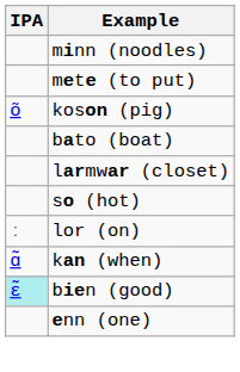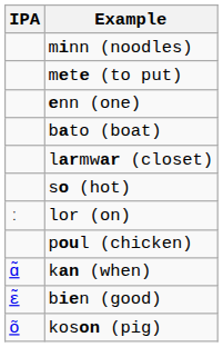 <table class="wikitable">
 <tr>
 <th>IPA</th>
 <th>Example</th>
 </tr>
 <tr>
 <td></td>
 <td>m<strong>i</strong>nn (noodles)</td>
 </tr>
 <tr>
 <td></td>
 <td>m<strong>e</strong>t<strong>e</strong> (to put)</td>
 </tr>
 <tr>
-<td><a href='#'>õ</a></td>
-<td>kos<strong>on</strong> (pig)</td>
+<td></td>
+<td><strong>e</strong>nn (one)</td>
 </tr>
 <tr>
 <td></td>
 <td>b<strong>a</strong>to (boat)</td>
 </tr>
 <tr>
 <td></td>
 <td>l<strong>ar</strong>mw<strong>ar</strong> (closet)</td>
 </tr>
 <tr>
 <td></td>
 <td>s<strong>o</strong> (hot)</td>
 </tr>
 <tr>
 <td>ː</td>
 <td>lor (on)</td>
 </tr>
 <tr>
+<td></td>
+<td>p<strong>ou</strong>l (chicken)</td>
+</tr>
+<tr>
 <td><a href='#'>ɑ̃</a></td>
 <td>k<strong>an</strong> (when)</td>
 </tr>
 <tr>
-<td style="background: paleturquoise;"><a href='#'>ɛ̃</a></td>
+<td><a href='#'>ɛ̃</a></td>
 <td>b<strong>ie</strong>n (good)</td>
 </tr>
 <tr>
-<td></td>
-<td><strong>e</strong>nn (one)</td>
+<td><a href='#'>õ</a></td>
+<td>kos<strong>on</strong> (pig)</td>
 </tr>
 </table>
